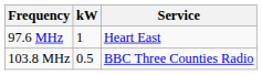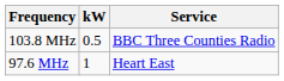 <table class="wikitable sortable">
 <tr>
 <th>Frequency</th>
 <th>kW</th>
 <th>Service</th>
 </tr>
 <tr>
+<td>103.8 MHz</td>
+<td>0.5</td>
+<td><a href='#'>BBC Three Counties Radio</a></td>
+</tr>
+<tr>
 <td>97.6 <a href='#'>MHz</a></td>
 <td>1</td>
 <td><a href='#'>Heart East</a></td>
 </tr>
-<tr>
-<td>103.8 MHz</td>
-<td>0.5</td>
-<td><a href='#'>BBC Three Counties Radio</a></td>
-</tr>
 </table>
